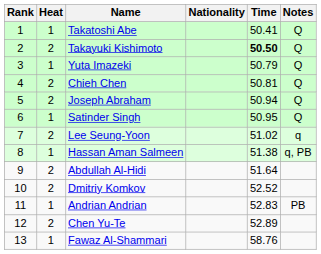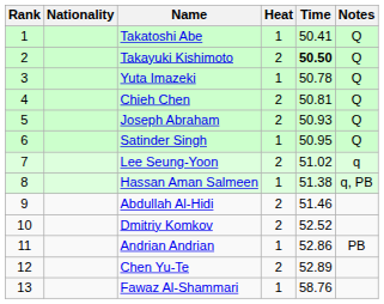 <table class="wikitable sortable" style="text-align:center">
 <tr>
 <th>Rank</th>
+<th>Nationality</th>
+<th>Name</th>
 <th>Heat</th>
-<th>Name</th>
-<th>Nationality</th>
 <th>Time</th>
 <th>Notes</th>
 </tr>
 <tr bgcolor=ccffcc>
 <td>1</td>
+<td align=left></td>
+<td align="left"><a href='#'>Takatoshi Abe</a></td>
 <td>1</td>
-<td align="left"><a href='#'>Takatoshi Abe</a></td>
-<td align=left></td>
 <td>50.41</td>
 <td>Q</td>
 </tr>
 <tr bgcolor=ccffcc>
 <td>2</td>
+<td align=left></td>
+<td align="left"><a href='#'>Takayuki Kishimoto</a></td>
 <td>2</td>
-<td align="left"><a href='#'>Takayuki Kishimoto</a></td>
-<td align=left></td>
 <td><strong>50.50</strong></td>
 <td>Q</td>
 </tr>
 <tr bgcolor=ccffcc>
 <td>3</td>
+<td align=left></td>
+<td align="left"><a href='#'>Yuta Imazeki</a></td>
 <td>1</td>
-<td align="left"><a href='#'>Yuta Imazeki</a></td>
-<td align=left></td>
-<td>50.79</td>
+<td>50.78</td>
 <td>Q</td>
 </tr>
 <tr bgcolor=ccffcc>
 <td>4</td>
+<td align=left></td>
+<td align="left"><a href='#'>Chieh Chen</a></td>
 <td>2</td>
-<td align="left"><a href='#'>Chieh Chen</a></td>
-<td align=left></td>
 <td>50.81</td>
 <td>Q</td>
 </tr>
 <tr bgcolor=ccffcc>
 <td>5</td>
+<td align=left></td>
+<td align="left"><a href='#'>Joseph Abraham</a></td>
 <td>2</td>
-<td align="left"><a href='#'>Joseph Abraham</a></td>
-<td align=left></td>
-<td>50.94</td>
+<td>50.93</td>
 <td>Q</td>
 </tr>
 <tr bgcolor=ccffcc>
 <td>6</td>
+<td align=left></td>
+<td align="left"><a href='#'>Satinder Singh</a></td>
 <td>1</td>
-<td align="left"><a href='#'>Satinder Singh</a></td>
-<td align=left></td>
 <td>50.95</td>
 <td>Q</td>
 </tr>
 <tr bgcolor=ddffdd>
 <td>7</td>
+<td align=left></td>
+<td align="left"><a href='#'>Lee Seung-Yoon</a></td>
 <td>2</td>
-<td align="left"><a href='#'>Lee Seung-Yoon</a></td>
-<td align=left></td>
 <td>51.02</td>
 <td>q</td>
 </tr>
 <tr bgcolor=ddffdd>
 <td>8</td>
+<td align=left></td>
+<td align="left"><a href='#'>Hassan Aman Salmeen</a></td>
 <td>1</td>
-<td align="left"><a href='#'>Hassan Aman Salmeen</a></td>
-<td align=left></td>
 <td>51.38</td>
 <td>q, PB</td>
 </tr>
 <tr>
 <td>9</td>
+<td align=left></td>
+<td align="left"><a href='#'>Abdullah Al-Hidi</a></td>
 <td>2</td>
-<td align="left"><a href='#'>Abdullah Al-Hidi</a></td>
-<td align=left></td>
-<td>51.64</td>
+<td>51.46</td>
 <td></td>
 </tr>
 <tr>
 <td>10</td>
+<td align=left></td>
+<td align="left"><a href='#'>Dmitriy Komkov</a></td>
 <td>2</td>
-<td align="left"><a href='#'>Dmitriy Komkov</a></td>
-<td align=left></td>
 <td>52.52</td>
 <td></td>
 </tr>
 <tr>
 <td>11</td>
+<td align=left></td>
+<td align="left"><a href='#'>Andrian Andrian</a></td>
 <td>1</td>
-<td align="left"><a href='#'>Andrian Andrian</a></td>
-<td align=left></td>
-<td>52.83</td>
+<td>52.86</td>
 <td>PB</td>
 </tr>
 <tr>
 <td>12</td>
+<td align=left></td>
+<td align="left"><a href='#'>Chen Yu-Te</a></td>
 <td>2</td>
-<td align="left"><a href='#'>Chen Yu-Te</a></td>
-<td align=left></td>
 <td>52.89</td>
 <td></td>
 </tr>
 <tr>
 <td>13</td>
+<td align=left></td>
+<td align="left"><a href='#'>Fawaz Al-Shammari</a></td>
 <td>1</td>
-<td align="left"><a href='#'>Fawaz Al-Shammari</a></td>
-<td align=left></td>
 <td>58.76</td>
 <td></td>
 </tr>
 </table>
